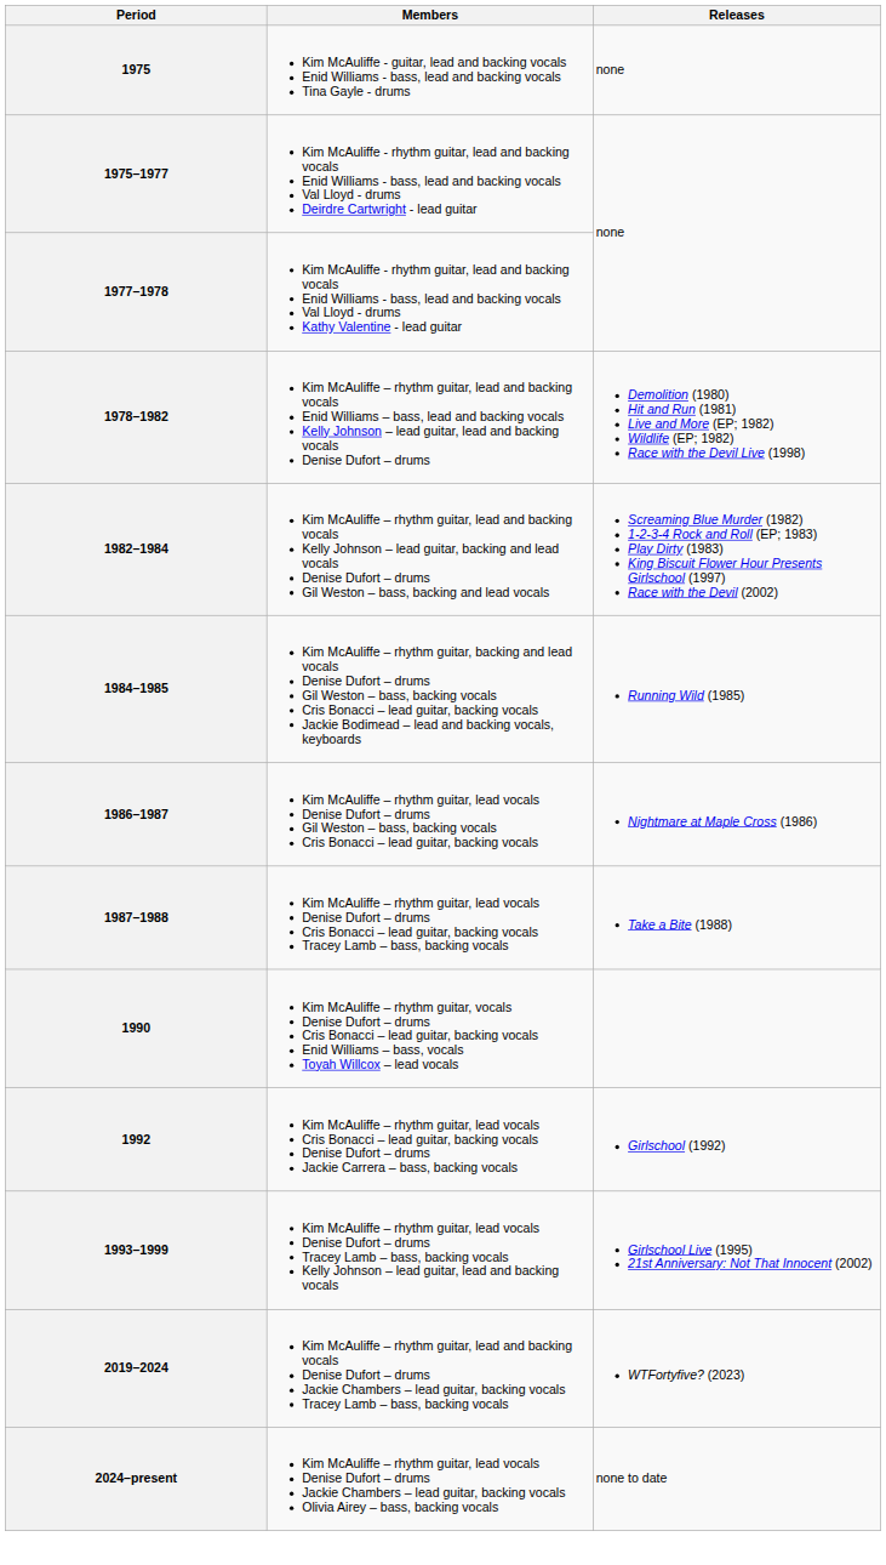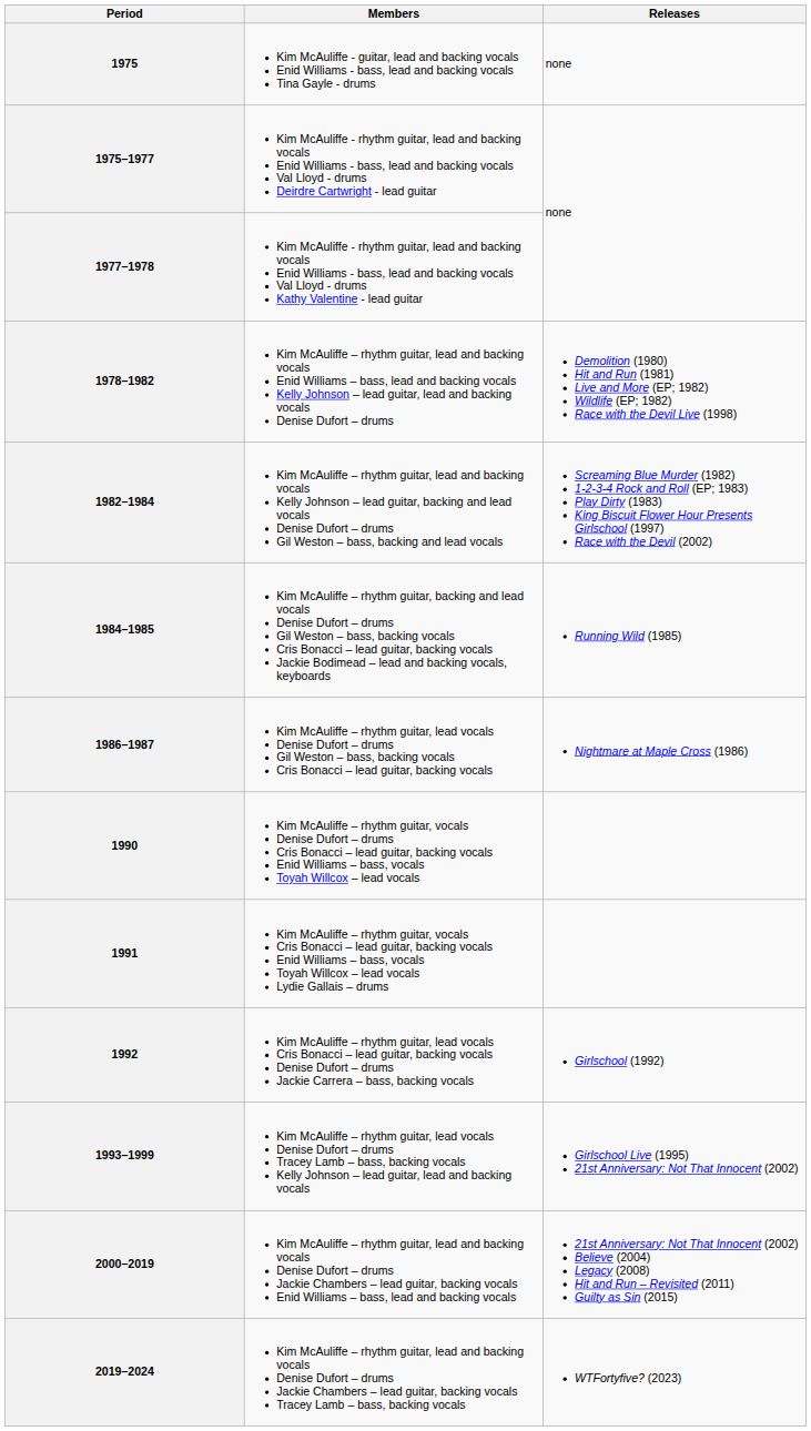 <table class="wikitable">
 <tr>
 <th scope="col" style="width:20em;">Period</th>
 <th scope="col" style="width:25em;">Members</th>
 <th scope="col" style="width:22em;">Releases</th>
 </tr>
 <tr>
 <th>1975<br></th>
 <td><br><ul><li>Kim McAuliffe - guitar, lead and backing vocals</li><li>Enid Williams - bass, lead and backing vocals</li><li>Tina Gayle - drums</li></ul></td>
 <td>none </td>
 </tr>
 <tr>
 <th>1975–1977<br></th>
 <td><br><ul><li>Kim McAuliffe - rhythm guitar, lead and backing vocals</li><li>Enid Williams - bass, lead and backing vocals</li><li>Val Lloyd - drums</li><li><a href='#'>Deirdre Cartwright</a> - lead guitar</li></ul></td>
 <td rowspan="2">none </td>
 </tr>
 <tr>
 <th>1977–1978<br></th>
 <td><br><ul><li>Kim McAuliffe - rhythm guitar, lead and backing vocals</li><li>Enid Williams - bass, lead and backing vocals</li><li>Val Lloyd - drums</li><li><a href='#'>Kathy Valentine</a> - lead guitar</li></ul></td>
 </tr>
 <tr>
 <th>1978–1982<br></th>
 <td><br><ul><li>Kim McAuliffe – rhythm guitar, lead and backing vocals</li><li>Enid Williams – bass, lead and backing vocals</li><li><a href='#'>Kelly Johnson</a> – lead guitar, lead and backing vocals</li><li>Denise Dufort – drums</li></ul></td>
 <td><br><ul><li><em><a href='#'>Demolition</a></em> (1980)</li><li><em><a href='#'>Hit and Run</a></em> (1981)</li><li><em><a href='#'>Live and More</a></em> (EP; 1982)</li><li><em><a href='#'>Wildlife</a></em> (EP; 1982)</li><li><em><a href='#'>Race with the Devil Live</a></em> (1998)</li></ul></td>
 </tr>
 <tr>
 <th>1982–1984</th>
 <td><br><ul><li>Kim McAuliffe – rhythm guitar, lead and backing vocals</li><li>Kelly Johnson <em>–</em> lead guitar, backing and lead vocals</li><li>Denise Dufort – drums</li><li>Gil Weston – bass, backing and lead vocals</li></ul></td>
 <td><br><ul><li><em><a href='#'>Screaming Blue Murder</a></em> (1982)</li><li><em><a href='#'>1-2-3-4 Rock and Roll</a></em> (EP; 1983)</li><li><em><a href='#'>Play Dirty</a></em> (1983)</li><li><em><a href='#'>King Biscuit Flower Hour Presents Girlschool</a></em> (1997)</li><li><em><a href='#'>Race with the Devil</a></em> (2002)</li></ul></td>
 </tr>
 <tr>
 <th>1984–1985</th>
 <td><br><ul><li>Kim McAuliffe – rhythm guitar, backing and lead vocals</li><li>Denise Dufort – drums</li><li>Gil Weston – bass, backing vocals</li><li>Cris Bonacci – lead guitar, backing vocals</li><li>Jackie Bodimead – lead and backing vocals, keyboards</li></ul></td>
 <td><br><ul><li><em><a href='#'>Running Wild</a></em> (1985)</li></ul></td>
 </tr>
 <tr>
 <th>1986–1987</th>
 <td><br><ul><li>Kim McAuliffe – rhythm guitar, lead vocals</li><li>Denise Dufort – drums</li><li>Gil Weston – bass, backing vocals</li><li>Cris Bonacci – lead guitar, backing vocals</li></ul></td>
 <td><br><ul><li><em><a href='#'>Nightmare at Maple Cross</a></em> (1986)</li></ul></td>
 </tr>
 <tr>
-<th>1987–1988</th>
-<td><br><ul><li>Kim McAuliffe – rhythm guitar, lead vocals</li><li>Denise Dufort – drums</li><li>Cris Bonacci – lead guitar, backing vocals</li><li>Tracey Lamb – bass, backing vocals</li></ul></td>
-<td><br><ul><li><em><a href='#'>Take a Bite</a></em> (1988)</li></ul></td>
+<th>1990<br></th>
+<td><br><ul><li>Kim McAuliffe – rhythm guitar, vocals</li><li>Denise Dufort – drums</li><li>Cris Bonacci – lead guitar, backing vocals</li><li>Enid Williams – bass, vocals</li><li><a href='#'>Toyah Willcox</a> – lead vocals</li></ul></td>
+<td></td>
 </tr>
 <tr>
-<th>1990<br></th>
-<td><br><ul><li>Kim McAuliffe – rhythm guitar, vocals</li><li>Denise Dufort – drums</li><li>Cris Bonacci – lead guitar, backing vocals</li><li>Enid Williams – bass, vocals</li><li><a href='#'>Toyah Willcox</a> – lead vocals</li></ul></td>
+<th>1991<br></th>
+<td><br><ul><li>Kim McAuliffe – rhythm guitar, vocals</li><li>Cris Bonacci – lead guitar, backing vocals</li><li>Enid Williams – bass, vocals</li><li>Toyah Willcox – lead vocals</li><li>Lydie Gallais – drums</li></ul></td>
 <td></td>
 </tr>
 <tr>
 <th>1992</th>
 <td><br><ul><li>Kim McAuliffe – rhythm guitar, lead vocals</li><li>Cris Bonacci – lead guitar, backing vocals</li><li>Denise Dufort – drums</li><li>Jackie Carrera – bass, backing vocals</li></ul></td>
 <td><br><ul><li><em><a href='#'>Girlschool</a></em> (1992)</li></ul></td>
 </tr>
 <tr>
 <th>1993–1999</th>
 <td><br><ul><li>Kim McAuliffe – rhythm guitar, lead vocals</li><li>Denise Dufort – drums</li><li>Tracey Lamb – bass, backing vocals</li><li>Kelly Johnson – lead guitar, lead and backing vocals</li></ul></td>
 <td><br><ul><li><em><a href='#'>Girlschool Live</a></em> (1995)</li><li><em><a href='#'>21st Anniversary: Not That Innocent</a></em> (2002)</li></ul></td>
 </tr>
 <tr>
+<th>2000–2019</th>
+<td><br><ul><li>Kim McAuliffe – rhythm guitar, lead and backing vocals</li><li>Denise Dufort – drums</li><li>Jackie Chambers – lead guitar, backing vocals</li><li>Enid Williams – bass, lead and backing vocals</li></ul></td>
+<td><br><ul><li><em><a href='#'>21st Anniversary: Not That Innocent</a></em> (2002)</li><li><em><a href='#'>Believe</a></em> (2004)</li><li><em><a href='#'>Legacy</a></em> (2008)</li><li><em><a href='#'>Hit and Run – Revisited</a></em> (2011)</li><li><em><a href='#'>Guilty as Sin</a></em> (2015)</li></ul></td>
+</tr>
+<tr>
 <th>2019–2024</th>
 <td><br><ul><li>Kim McAuliffe – rhythm guitar, lead and backing vocals</li><li>Denise Dufort – drums</li><li>Jackie Chambers – lead guitar, backing vocals</li><li>Tracey Lamb – bass, backing vocals</li></ul></td>
 <td><br><ul><li><em>WTFortyfive?</em> (2023)</li></ul></td>
 </tr>
-<tr>
-<th>2024–present</th>
-<td><br><ul><li>Kim McAuliffe – rhythm guitar, lead vocals</li><li>Denise Dufort – drums</li><li>Jackie Chambers – lead guitar, backing vocals</li><li>Olivia Airey – bass, backing vocals</li></ul></td>
-<td>none to date</td>
-</tr>
 </table>
